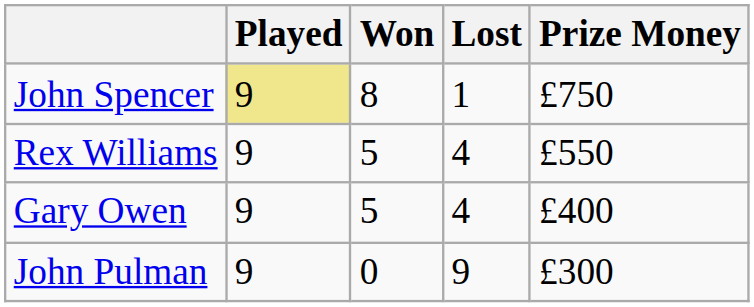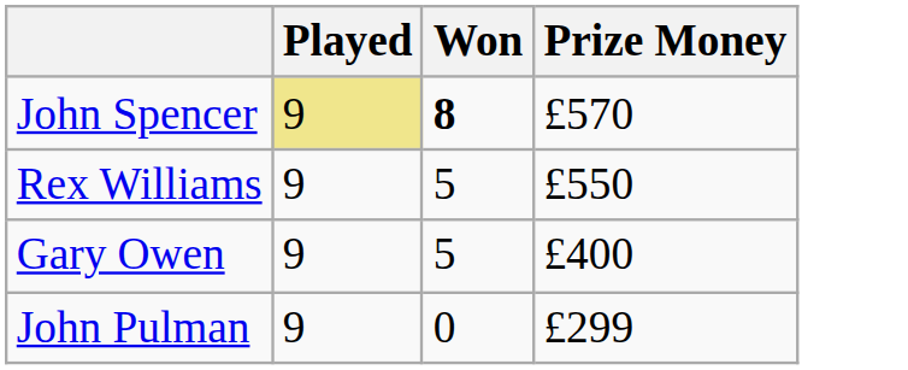 <table class="wikitable">
 <tr>
 <th></th>
 <th>Played</th>
 <th>Won</th>
-<th>Lost</th>
 <th>Prize Money</th>
 </tr>
 <tr>
 <td><a href='#'>John Spencer</a></td>
 <td style="background: khaki;">9</td>
-<td>8</td>
-<td>1</td>
-<td>£750</td>
+<td><strong>8</strong></td>
+<td>£570</td>
 </tr>
 <tr>
 <td><a href='#'>Rex Williams</a></td>
 <td>9</td>
 <td>5</td>
-<td>4</td>
 <td>£550</td>
 </tr>
 <tr>
 <td><a href='#'>Gary Owen</a></td>
 <td>9</td>
 <td>5</td>
-<td>4</td>
 <td>£400</td>
 </tr>
 <tr>
 <td><a href='#'>John Pulman</a></td>
 <td>9</td>
 <td>0</td>
-<td>9</td>
-<td>£300</td>
+<td>£299</td>
 </tr>
 </table>
